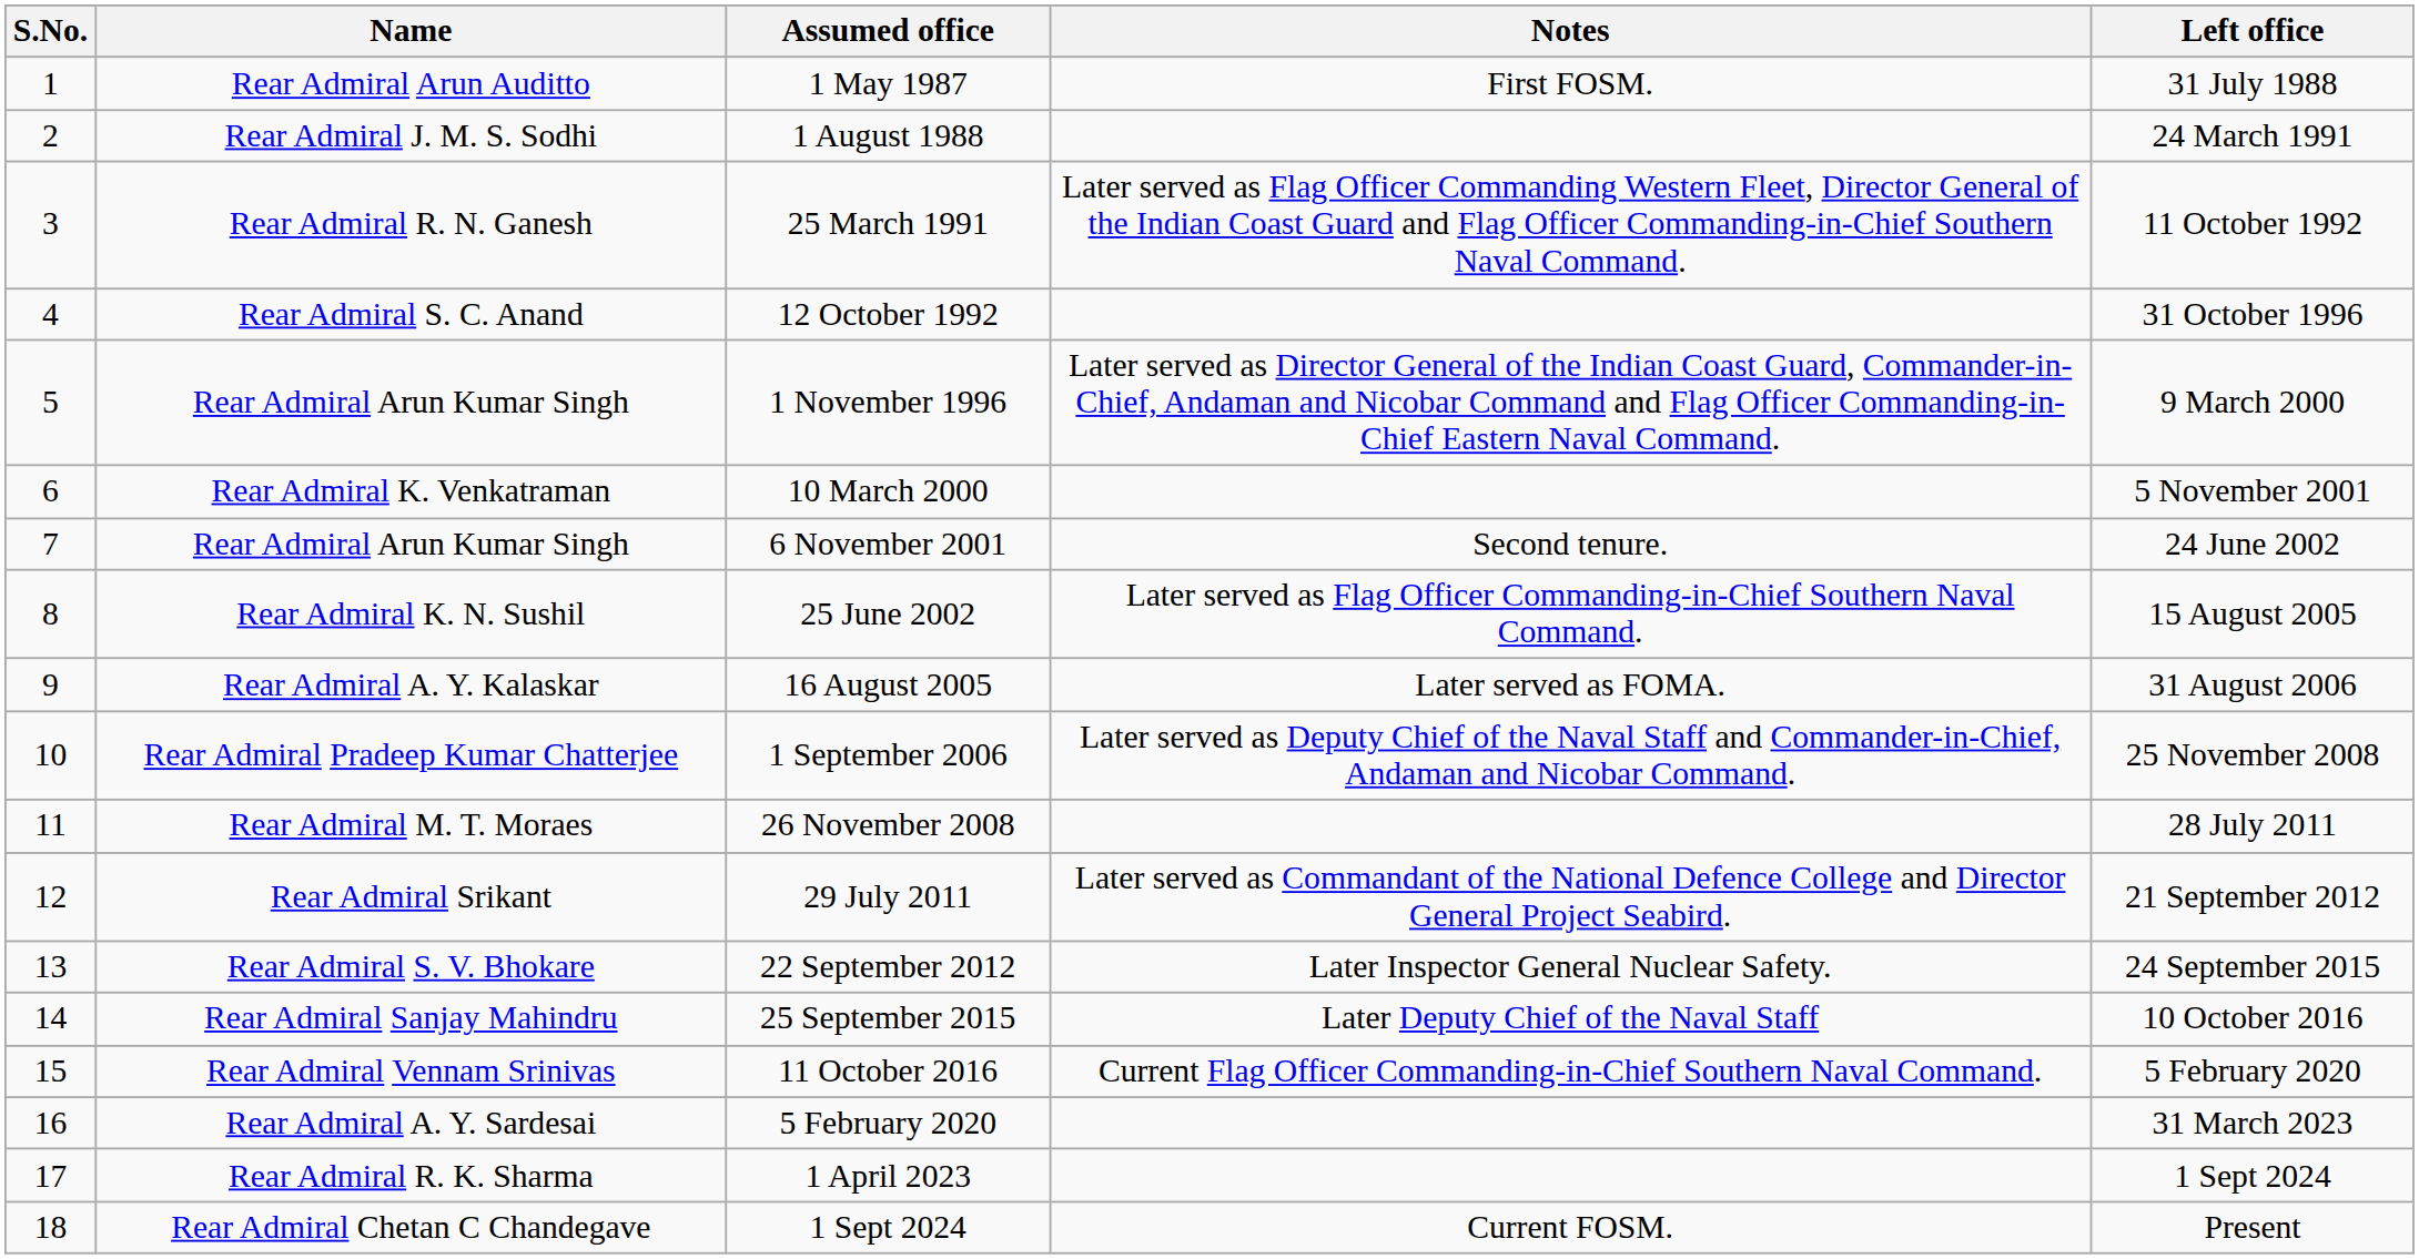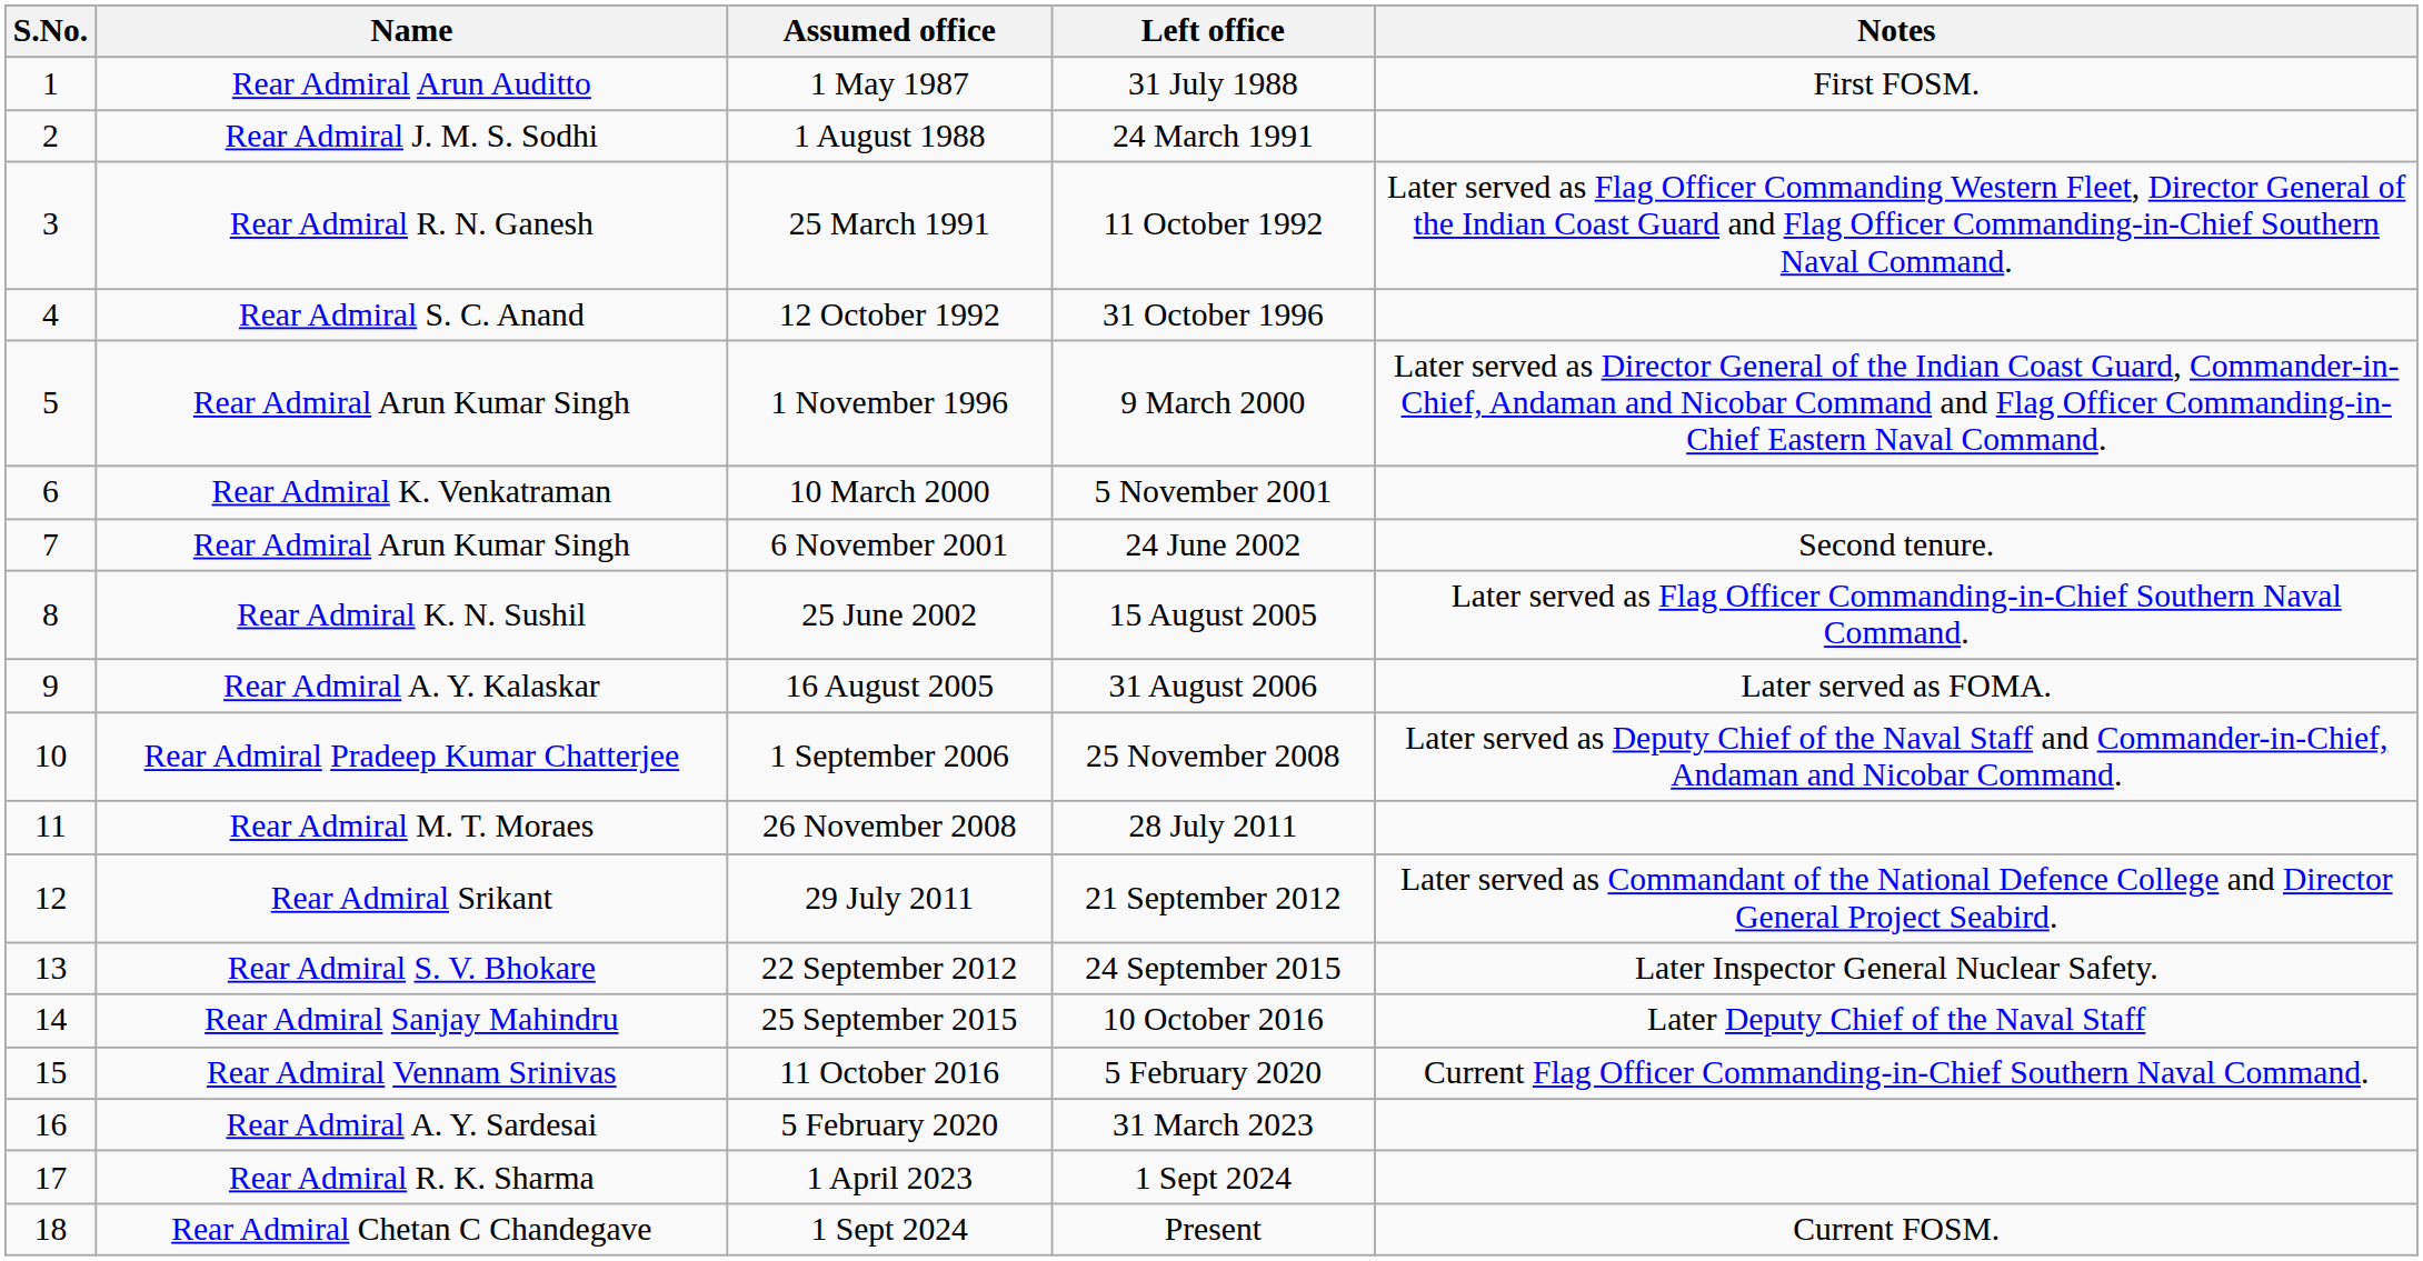 <table class="wikitable" style="text-align:center">
 <tr style="background:#cccccc">
 <th scope="col" style="width: 20px;">S.No.</th>
 <th scope="col" style="width: 300px;">Name</th>
 <th scope="col" style="width: 150px;">Assumed office</th>
+<th scope="col" style="width: 150px;">Left office</th>
 <th scope="col" style="width: 500px;">Notes</th>
-<th scope="col" style="width: 150px;">Left office</th>
 </tr>
 <tr>
 <td>1</td>
 <td><a href='#'>Rear Admiral</a> <a href='#'>Arun Auditto</a> </td>
 <td>1 May 1987</td>
+<td>31 July 1988</td>
 <td>First FOSM.</td>
-<td>31 July 1988</td>
 </tr>
 <tr>
 <td>2</td>
 <td><a href='#'>Rear Admiral</a> J. M. S. Sodhi </td>
 <td>1 August 1988 </td>
+<td>24 March 1991</td>
 <td></td>
-<td>24 March 1991</td>
 </tr>
 <tr>
 <td>3</td>
 <td><a href='#'>Rear Admiral</a> R. N. Ganesh </td>
 <td>25 March 1991</td>
+<td>11 October 1992</td>
 <td>Later served as <a href='#'>Flag Officer Commanding Western Fleet</a>, <a href='#'>Director General of the Indian Coast Guard</a> and <a href='#'>Flag Officer Commanding-in-Chief Southern Naval Command</a>.</td>
-<td>11 October 1992</td>
 </tr>
 <tr>
 <td>4</td>
 <td><a href='#'>Rear Admiral</a> S. C. Anand </td>
 <td>12 October 1992</td>
+<td>31 October 1996</td>
 <td></td>
-<td>31 October 1996</td>
 </tr>
 <tr>
 <td>5</td>
 <td><a href='#'>Rear Admiral</a> Arun Kumar Singh </td>
 <td>1 November 1996</td>
+<td>9 March 2000</td>
 <td>Later served as <a href='#'>Director General of the Indian Coast Guard</a>, <a href='#'>Commander-in-Chief, Andaman and Nicobar Command</a> and <a href='#'>Flag Officer Commanding-in-Chief Eastern Naval Command</a>.</td>
-<td>9 March 2000</td>
 </tr>
 <tr>
 <td>6</td>
 <td><a href='#'>Rear Admiral</a> K. Venkatraman </td>
 <td>10 March 2000</td>
+<td>5 November 2001</td>
 <td></td>
-<td>5 November 2001</td>
 </tr>
 <tr>
 <td>7</td>
 <td><a href='#'>Rear Admiral</a> Arun Kumar Singh </td>
 <td>6 November 2001</td>
+<td>24 June 2002</td>
 <td>Second tenure.</td>
-<td>24 June 2002</td>
 </tr>
 <tr>
 <td>8</td>
 <td><a href='#'>Rear Admiral</a> K. N. Sushil </td>
 <td>25 June 2002</td>
+<td>15 August 2005</td>
 <td>Later served as <a href='#'>Flag Officer Commanding-in-Chief Southern Naval Command</a>.</td>
-<td>15 August 2005</td>
 </tr>
 <tr>
 <td>9</td>
 <td><a href='#'>Rear Admiral</a> A. Y. Kalaskar </td>
 <td>16 August 2005</td>
+<td>31 August 2006</td>
 <td>Later served as FOMA.</td>
-<td>31 August 2006</td>
 </tr>
 <tr>
 <td>10</td>
 <td><a href='#'>Rear Admiral</a> <a href='#'>Pradeep Kumar Chatterjee</a> </td>
 <td>1 September 2006</td>
+<td>25 November 2008</td>
 <td>Later served as <a href='#'>Deputy Chief of the Naval Staff</a> and <a href='#'>Commander-in-Chief, Andaman and Nicobar Command</a>.</td>
-<td>25 November 2008</td>
 </tr>
 <tr>
 <td>11</td>
 <td><a href='#'>Rear Admiral</a> M. T. Moraes </td>
 <td>26 November 2008</td>
+<td>28 July 2011</td>
 <td></td>
-<td>28 July 2011</td>
 </tr>
 <tr>
 <td>12</td>
 <td><a href='#'>Rear Admiral</a> Srikant</td>
 <td>29 July 2011</td>
+<td>21 September 2012</td>
 <td>Later served as <a href='#'>Commandant of the National Defence College</a> and <a href='#'>Director General Project Seabird</a>.</td>
-<td>21 September 2012</td>
 </tr>
 <tr>
 <td>13</td>
 <td><a href='#'>Rear Admiral</a> <a href='#'>S. V. Bhokare</a> </td>
 <td>22 September 2012</td>
+<td>24 September 2015</td>
 <td>Later Inspector General Nuclear Safety.</td>
-<td>24 September 2015</td>
 </tr>
 <tr>
 <td>14</td>
 <td><a href='#'>Rear Admiral</a> <a href='#'>Sanjay Mahindru</a> </td>
 <td>25 September 2015</td>
+<td>10 October 2016</td>
 <td>Later <a href='#'>Deputy Chief of the Naval Staff</a></td>
-<td>10 October 2016</td>
 </tr>
 <tr>
 <td>15</td>
 <td><a href='#'>Rear Admiral</a> <a href='#'>Vennam Srinivas</a> </td>
 <td>11 October 2016</td>
+<td>5 February 2020</td>
 <td>Current <a href='#'>Flag Officer Commanding-in-Chief Southern Naval Command</a>.</td>
-<td>5 February 2020</td>
 </tr>
 <tr>
 <td>16</td>
 <td><a href='#'>Rear Admiral</a> A. Y. Sardesai</td>
 <td>5 February 2020 </td>
+<td>31 March 2023</td>
 <td></td>
-<td>31 March 2023</td>
 </tr>
 <tr>
 <td>17</td>
 <td><a href='#'>Rear Admiral</a> R. K. Sharma </td>
 <td>1 April 2023</td>
+<td>1 Sept 2024</td>
 <td></td>
-<td>1 Sept 2024</td>
 </tr>
 <tr>
 <td>18</td>
 <td><a href='#'>Rear Admiral</a> Chetan C Chandegave</td>
 <td>1 Sept 2024</td>
+<td>Present</td>
 <td>Current FOSM.</td>
-<td>Present</td>
 </tr>
 </table>
